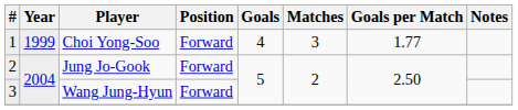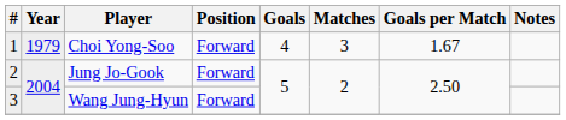 <table class="wikitable">
 <tr>
 <th>#</th>
 <th>Year</th>
 <th>Player</th>
 <th>Position</th>
 <th>Goals</th>
 <th>Matches</th>
 <th>Goals per Match</th>
 <th>Notes</th>
 </tr>
 <tr>
 <td style="background:#eeeeee">1</td>
-<td style="background:#eeeeee"><a href='#'>1999</a></td>
+<td style="background:#eeeeee"><a href='#'>1979</a></td>
 <td> <a href='#'>Choi Yong-Soo</a></td>
 <td><a href='#'>Forward</a></td>
 <td style="text-align: center;">4</td>
 <td style="text-align: center;">3</td>
-<td style="text-align: center;">1.77</td>
+<td style="text-align: center;">1.67</td>
 <td></td>
 </tr>
 <tr>
 <td style="background:#eeeeee">2</td>
 <td style="background:#eeeeee" rowspan="2"><a href='#'>2004</a></td>
 <td> <a href='#'>Jung Jo-Gook</a></td>
 <td><a href='#'>Forward</a></td>
 <td rowspan="2" style="text-align: center;">5</td>
 <td rowspan="2" style="text-align: center;">2</td>
 <td rowspan="2" style="text-align: center;">2.50</td>
 <td></td>
 </tr>
 <tr>
 <td style="background:#eeeeee">3</td>
 <td> <a href='#'>Wang Jung-Hyun</a></td>
 <td><a href='#'>Forward</a></td>
 <td></td>
 </tr>
 <tr>
 </tr>
 </table>
